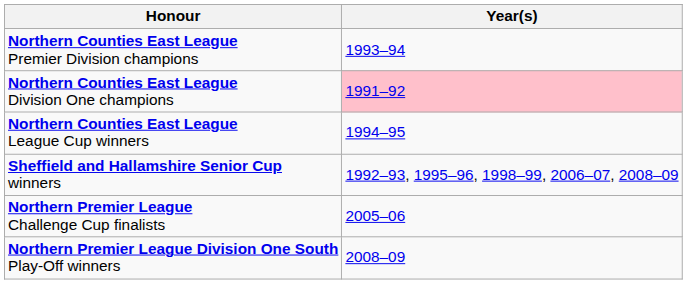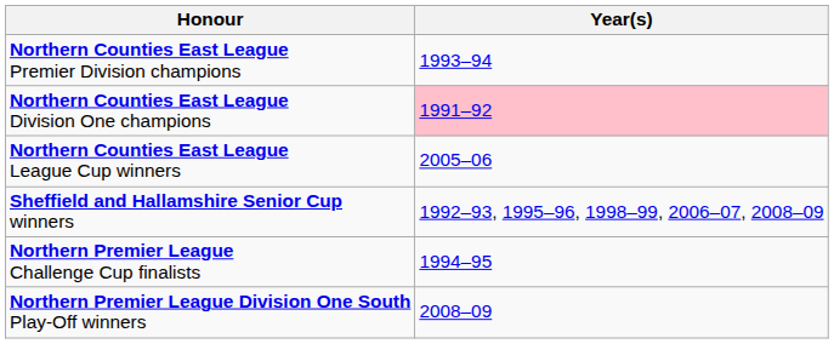 <table class="wikitable">
 <tr>
 <th>Honour</th>
 <th>Year(s)</th>
 </tr>
 <tr>
 <td><strong><a href='#'>Northern Counties East League</a></strong><br>Premier Division champions</td>
 <td><a href='#'>1993–94</a></td>
 </tr>
 <tr>
 <td><strong><a href='#'>Northern Counties East League</a></strong><br>Division One champions</td>
 <td style="background: pink;"><a href='#'>1991–92</a></td>
 </tr>
 <tr>
 <td><strong><a href='#'>Northern Counties East League</a></strong><br>League Cup winners</td>
-<td><a href='#'>1994–95</a></td>
+<td><a href='#'>2005–06</a></td>
 </tr>
 <tr>
 <td><strong><a href='#'>Sheffield and Hallamshire Senior Cup</a></strong><br>winners</td>
 <td><a href='#'>1992–93</a>, <a href='#'>1995–96</a>, <a href='#'>1998–99</a>, <a href='#'>2006–07</a>, <a href='#'>2008–09</a></td>
 </tr>
 <tr>
 <td><strong><a href='#'>Northern Premier League</a></strong><br>Challenge Cup finalists</td>
-<td><a href='#'>2005–06</a></td>
+<td><a href='#'>1994–95</a></td>
 </tr>
 <tr>
 <td><strong><a href='#'>Northern Premier League Division One South</a></strong><br>Play-Off winners</td>
 <td><a href='#'>2008–09</a></td>
 </tr>
 </table>
